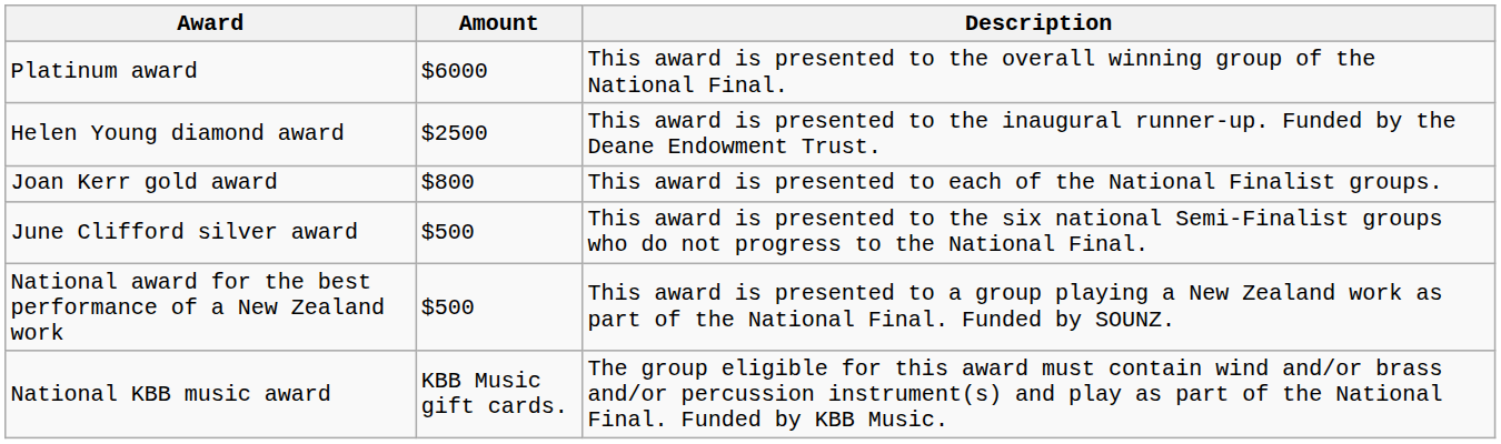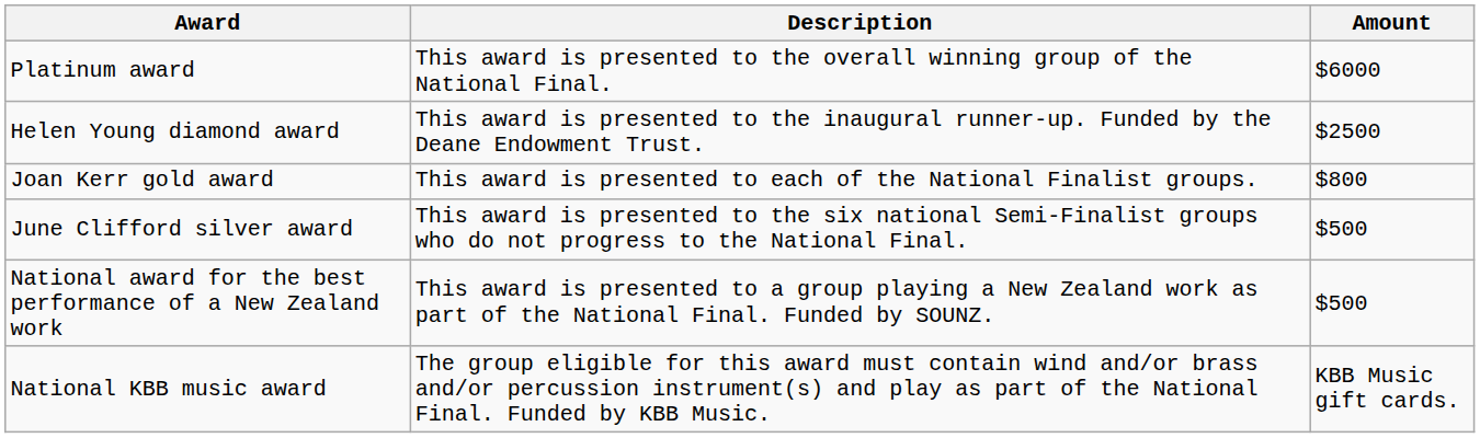 <table class="wikitable">
 <tr>
 <th>Award</th>
+<th>Description</th>
 <th>Amount</th>
-<th>Description</th>
 </tr>
 <tr>
 <td>Platinum award</td>
+<td>This award is presented to the overall winning group of the National Final.  </td>
 <td>$6000</td>
-<td>This award is presented to the overall winning group of the National Final.  </td>
 </tr>
 <tr>
 <td>Helen Young diamond award</td>
+<td>This award is presented to the inaugural runner-up. Funded by the Deane Endowment Trust.</td>
 <td>$2500</td>
-<td>This award is presented to the inaugural runner-up. Funded by the Deane Endowment Trust.</td>
 </tr>
 <tr>
 <td>Joan Kerr gold award</td>
+<td>This award is presented to each of the National Finalist groups.</td>
 <td>$800</td>
-<td>This award is presented to each of the National Finalist groups.</td>
 </tr>
 <tr>
 <td>June Clifford silver award</td>
+<td>This award is presented to the six national Semi-Finalist groups who do not progress to the National Final.</td>
 <td>$500</td>
-<td>This award is presented to the six national Semi-Finalist groups who do not progress to the National Final.</td>
 </tr>
 <tr>
 <td>National award for the best performance of a New Zealand work</td>
+<td>This award is presented to a group playing a New Zealand work as part of the National Final. Funded by SOUNZ.</td>
 <td>$500</td>
-<td>This award is presented to a group playing a New Zealand work as part of the National Final. Funded by SOUNZ.</td>
 </tr>
 <tr>
 <td>National KBB music award</td>
+<td>The group eligible for this award must contain wind and/or brass and/or percussion instrument(s) and play as part of the National Final. Funded by KBB Music.</td>
 <td>KBB Music gift cards.</td>
-<td>The group eligible for this award must contain wind and/or brass and/or percussion instrument(s) and play as part of the National Final. Funded by KBB Music.</td>
 </tr>
 </table>
